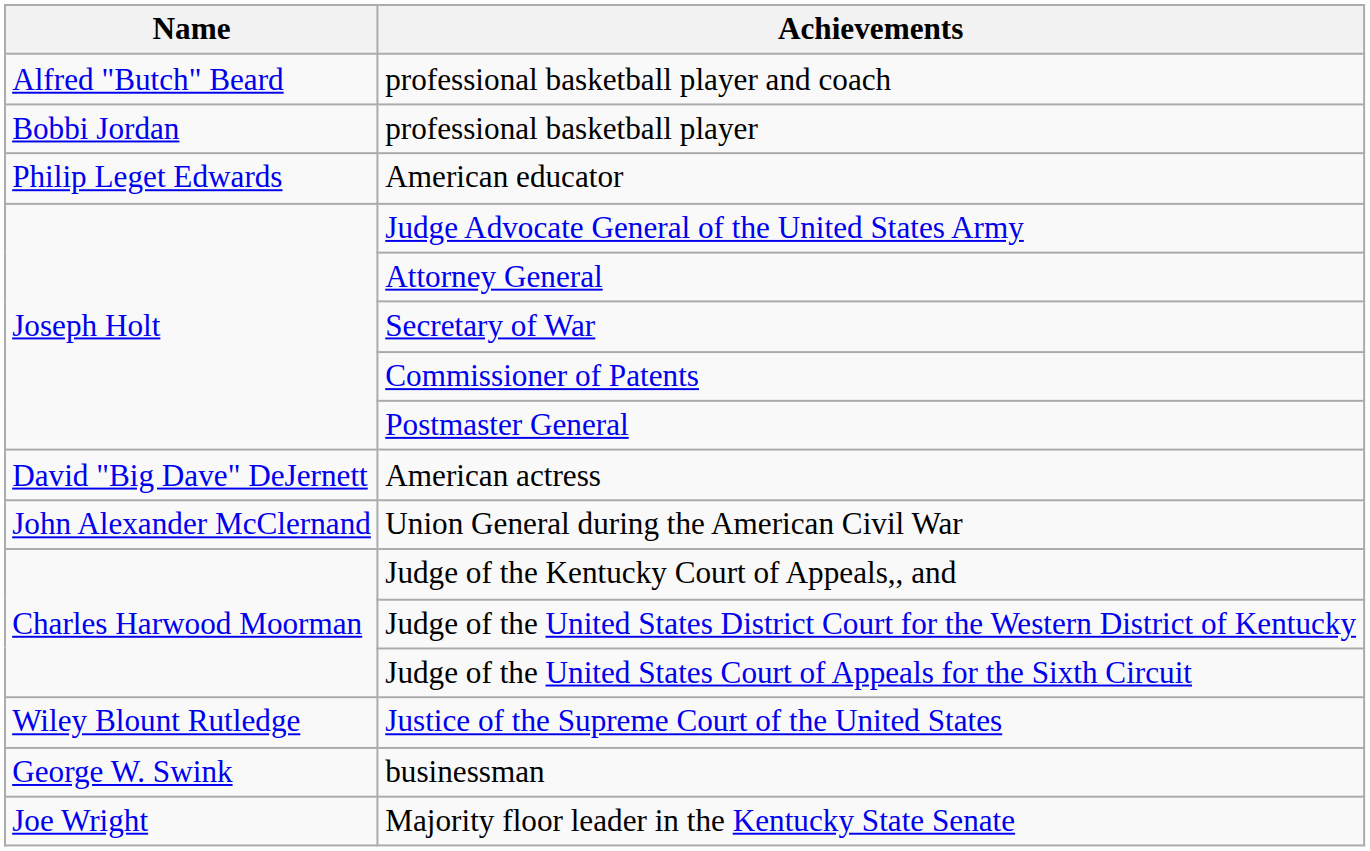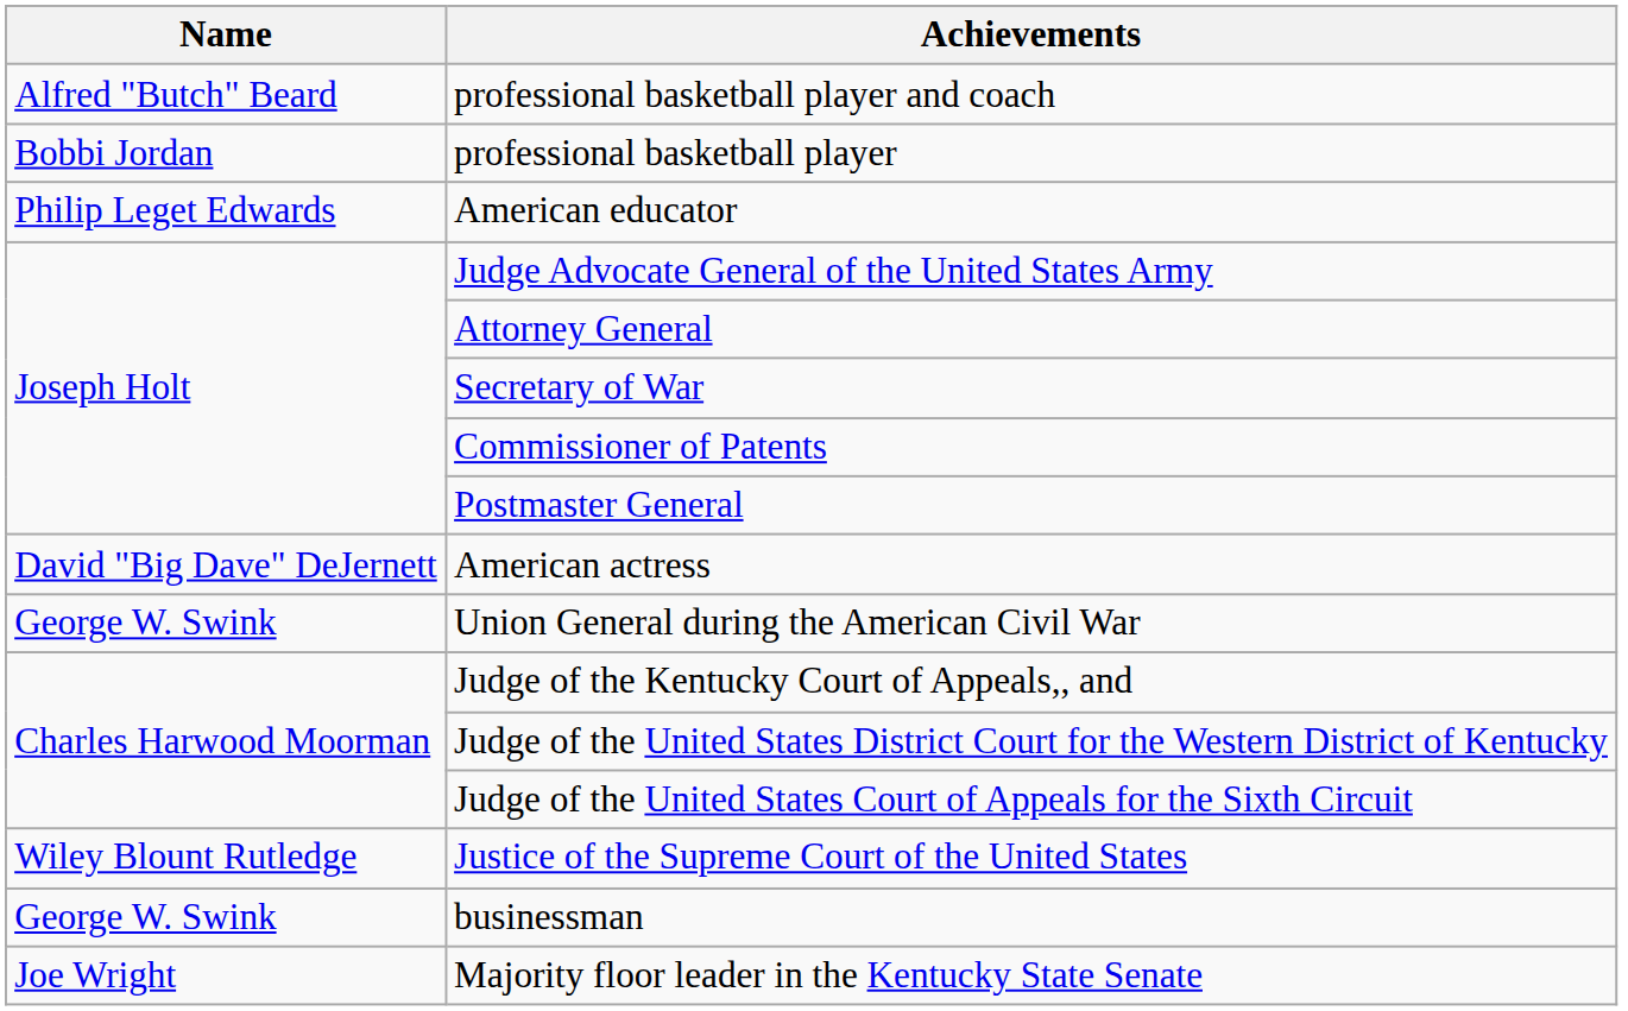 <table class="wikitable sortable">
 <tr>
 <th>Name</th>
 <th>Achievements</th>
 </tr>
 <tr>
 <td><a href='#'>Alfred "Butch" Beard</a></td>
 <td>professional basketball player and coach</td>
 </tr>
 <tr>
 <td><a href='#'>Bobbi Jordan</a></td>
 <td>professional basketball player</td>
 </tr>
 <tr>
 <td><a href='#'>Philip Leget Edwards</a></td>
 <td>American educator</td>
 </tr>
 <tr>
 <td rowspan="5"><a href='#'>Joseph Holt</a></td>
 <td><a href='#'>Judge Advocate General of the United States Army</a></td>
 </tr>
 <tr>
 <td><a href='#'>Attorney General</a></td>
 </tr>
 <tr>
 <td><a href='#'>Secretary of War</a></td>
 </tr>
 <tr>
 <td><a href='#'>Commissioner of Patents</a></td>
 </tr>
 <tr>
 <td><a href='#'>Postmaster General</a></td>
 </tr>
 <tr>
 <td><a href='#'>David "Big Dave" DeJernett</a></td>
 <td>American actress</td>
 </tr>
 <tr>
-<td><a href='#'>John Alexander McClernand</a></td>
+<td><a href='#'>George W. Swink</a></td>
 <td>Union General during the American Civil War</td>
 </tr>
 <tr>
 <td rowspan="3"><a href='#'>Charles Harwood Moorman</a></td>
 <td>Judge of the Kentucky Court of Appeals,, and</td>
 </tr>
 <tr>
 <td>Judge of the <a href='#'>United States District Court for the Western District of Kentucky</a></td>
 </tr>
 <tr>
 <td>Judge of the <a href='#'>United States Court of Appeals for the Sixth Circuit</a></td>
 </tr>
 <tr>
 <td><a href='#'>Wiley Blount Rutledge</a></td>
 <td><a href='#'>Justice of the Supreme Court of the United States</a></td>
 </tr>
 <tr>
 <td><a href='#'>George W. Swink</a></td>
 <td>businessman</td>
 </tr>
 <tr>
 <td><a href='#'>Joe Wright</a></td>
 <td>Majority floor leader in the <a href='#'>Kentucky State Senate</a></td>
 </tr>
 </table>
